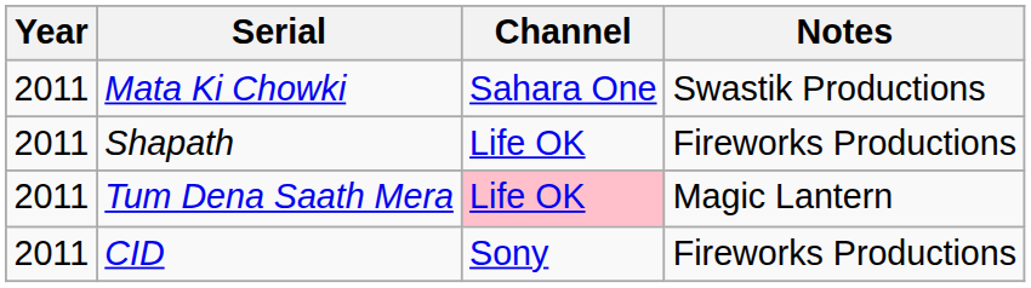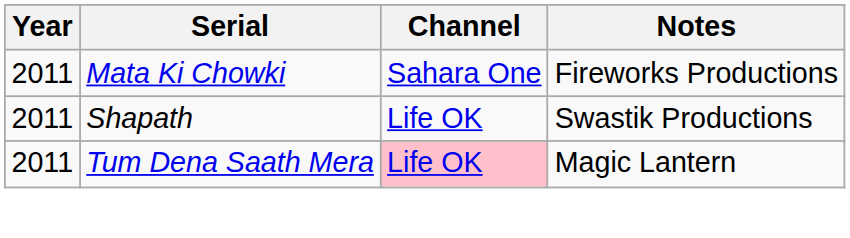 <table class="wikitable sortable">
 <tr>
 <th>Year</th>
 <th>Serial</th>
 <th>Channel</th>
 <th>Notes</th>
 </tr>
 <tr>
 <td>2011</td>
 <td><em><a href='#'>Mata Ki Chowki</a></em></td>
 <td><a href='#'>Sahara One</a></td>
-<td>Swastik Productions</td>
+<td>Fireworks Productions</td>
 </tr>
 <tr>
 <td>2011</td>
 <td><em>Shapath</em></td>
 <td><a href='#'>Life OK</a></td>
-<td>Fireworks Productions</td>
+<td>Swastik Productions</td>
 </tr>
 <tr>
 <td>2011</td>
 <td><em><a href='#'>Tum Dena Saath Mera</a></em></td>
 <td style="background: pink;"><a href='#'>Life OK</a></td>
 <td>Magic Lantern</td>
 </tr>
-<tr>
-<td>2011</td>
-<td><em><a href='#'>CID</a></em></td>
-<td><a href='#'>Sony</a></td>
-<td>Fireworks Productions</td>
-</tr>
 </table>
